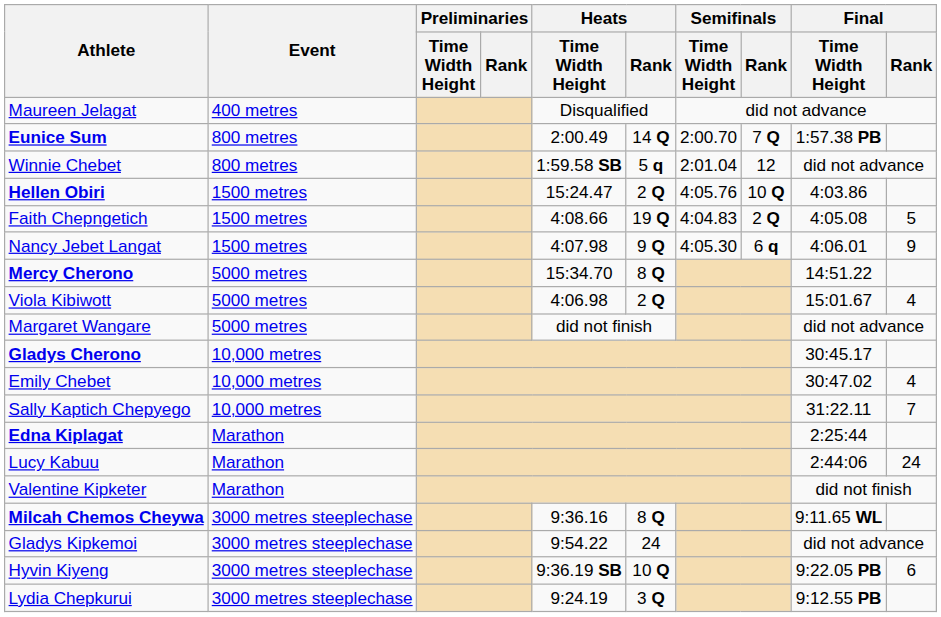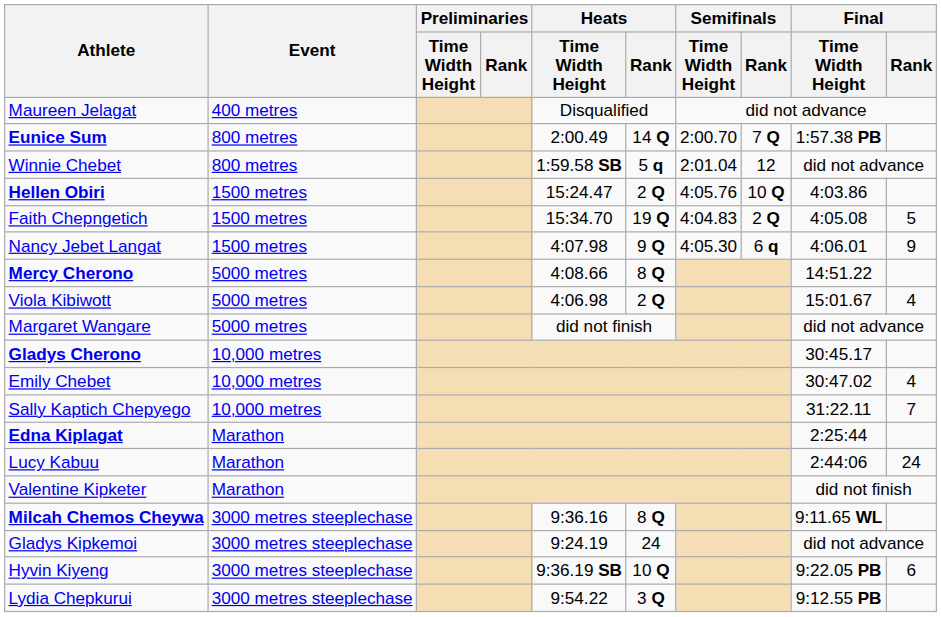 <table class=wikitable style="font-size:90%;">
 <tr>
 <th rowspan="2">Athlete</th>
 <th rowspan="2">Event</th>
 <th colspan="2" style="border-right:single;">Preliminaries</th>
 <th colspan="2" style="border-right:single;">Heats</th>
 <th colspan="2" style="border-right:single;">Semifinals</th>
 <th colspan="2" style="border-right:single;">Final</th>
 </tr>
 <tr>
 <th>Time<br>Width<br>Height</th>
 <th>Rank</th>
 <th>Time<br>Width<br>Height</th>
 <th>Rank</th>
 <th>Time<br>Width<br>Height</th>
 <th>Rank</th>
 <th>Time<br>Width<br>Height</th>
 <th>Rank</th>
 </tr>
 <tr style="border-top: single;">
 <td><a href='#'>Maureen Jelagat</a></td>
 <td><a href='#'>400 metres</a></td>
 <td colspan= 2 bgcolor="wheat"></td>
 <td align=center colspan=2>Disqualified</td>
 <td align=center colspan=4>did not advance</td>
 </tr>
 <tr style="border-top: single;">
 <td><strong><a href='#'>Eunice Sum</a></strong></td>
 <td><a href='#'>800 metres</a></td>
 <td colspan= 2 bgcolor="wheat"></td>
 <td align=center>2:00.49</td>
 <td align=center>14 <strong>Q</strong></td>
 <td align=center>2:00.70</td>
 <td align=center>7 <strong>Q</strong></td>
 <td align=center>1:57.38 <strong>PB</strong></td>
 <td align=center></td>
 </tr>
 <tr>
 <td><a href='#'>Winnie Chebet</a></td>
 <td><a href='#'>800 metres</a></td>
 <td colspan= 2 bgcolor="wheat"></td>
 <td align=center>1:59.58 <strong>SB</strong></td>
 <td align=center>5 <strong>q</strong></td>
 <td align=center>2:01.04</td>
 <td align=center>12</td>
 <td align=center colspan=2>did not advance</td>
 </tr>
 <tr style="border-top: single;">
 <td><strong><a href='#'>Hellen Obiri</a></strong></td>
 <td><a href='#'>1500 metres</a></td>
 <td colspan= 2 bgcolor="wheat"></td>
 <td align=center>15:24.47</td>
 <td align=center>2 <strong>Q</strong></td>
 <td align=center>4:05.76</td>
 <td align=center>10 <strong>Q</strong></td>
 <td align=center>4:03.86</td>
 <td align=center></td>
 </tr>
 <tr>
 <td><a href='#'>Faith Chepngetich</a></td>
 <td><a href='#'>1500 metres</a></td>
 <td colspan= 2 bgcolor="wheat"></td>
-<td align=center>4:08.66</td>
+<td align=center>15:34.70</td>
 <td align=center>19 <strong>Q</strong></td>
 <td align=center>4:04.83</td>
 <td align=center>2 <strong>Q</strong></td>
 <td align=center>4:05.08</td>
 <td align=center>5</td>
 </tr>
 <tr>
 <td><a href='#'>Nancy Jebet Langat</a></td>
 <td><a href='#'>1500 metres</a></td>
 <td colspan= 2 bgcolor="wheat"></td>
 <td align=center>4:07.98</td>
 <td align=center>9 <strong>Q</strong></td>
 <td align=center>4:05.30</td>
 <td align=center>6 <strong>q</strong></td>
 <td align=center>4:06.01</td>
 <td align=center>9</td>
 </tr>
 <tr style="border-top: single;">
 <td><strong><a href='#'>Mercy Cherono</a></strong></td>
 <td><a href='#'>5000 metres</a></td>
 <td colspan=2 bgcolor="wheat"></td>
-<td align=center>15:34.70</td>
+<td align=center>4:08.66</td>
 <td align=center>8 <strong>Q</strong></td>
 <td colspan=2 bgcolor="wheat"></td>
 <td align=center>14:51.22</td>
 <td align=center></td>
 </tr>
 <tr>
 <td><a href='#'>Viola Kibiwott</a></td>
 <td><a href='#'>5000 metres</a></td>
 <td colspan=2 bgcolor="wheat"></td>
 <td align=center>4:06.98</td>
 <td align=center>2 <strong>Q</strong></td>
 <td colspan=2 bgcolor="wheat"></td>
 <td align=center>15:01.67</td>
 <td align=center>4</td>
 </tr>
 <tr>
 <td><a href='#'>Margaret Wangare</a></td>
 <td><a href='#'>5000 metres</a></td>
 <td colspan=2 bgcolor="wheat"></td>
 <td align=center colspan=2>did not finish</td>
 <td colspan=2 bgcolor="wheat"></td>
 <td align=center colspan=2>did not advance</td>
 </tr>
 <tr style="border-top: single;">
 <td><strong><a href='#'>Gladys Cherono</a></strong></td>
 <td><a href='#'>10,000 metres</a></td>
 <td colspan= 6 bgcolor="wheat"></td>
 <td align=center>30:45.17</td>
 <td align=center></td>
 </tr>
 <tr>
 <td><a href='#'>Emily Chebet</a></td>
 <td><a href='#'>10,000 metres</a></td>
 <td colspan= 6 bgcolor="wheat"></td>
 <td align=center>30:47.02</td>
 <td align=center>4</td>
 </tr>
 <tr>
 <td><a href='#'>Sally Kaptich Chepyego</a></td>
 <td><a href='#'>10,000 metres</a></td>
 <td colspan= 6 bgcolor="wheat"></td>
 <td align=center>31:22.11</td>
 <td align=center>7</td>
 </tr>
 <tr style="border-top: single;">
 <td><strong><a href='#'>Edna Kiplagat</a></strong></td>
 <td><a href='#'>Marathon</a></td>
 <td colspan= 6 bgcolor="wheat"></td>
 <td align=center>2:25:44</td>
 <td align=center></td>
 </tr>
 <tr>
 <td><a href='#'>Lucy Kabuu</a></td>
 <td><a href='#'>Marathon</a></td>
 <td colspan= 6 bgcolor="wheat"></td>
 <td align=center>2:44:06</td>
 <td align=center>24</td>
 </tr>
 <tr>
 <td><a href='#'>Valentine Kipketer</a></td>
 <td><a href='#'>Marathon</a></td>
 <td colspan= 6 bgcolor="wheat"></td>
 <td align=center colspan=2>did not finish</td>
 </tr>
 <tr style="border-top: single;">
 <td><strong><a href='#'>Milcah Chemos Cheywa</a></strong></td>
 <td><a href='#'>3000 metres steeplechase</a></td>
 <td colspan=2 bgcolor="wheat"></td>
 <td align=center>9:36.16</td>
 <td align=center>8 <strong>Q</strong></td>
 <td colspan=2 bgcolor="wheat"></td>
 <td align=center>9:11.65 <strong>WL</strong></td>
 <td align=center></td>
 </tr>
 <tr>
 <td><a href='#'>Gladys Kipkemoi</a></td>
 <td><a href='#'>3000 metres steeplechase</a></td>
 <td colspan=2 bgcolor="wheat"></td>
-<td align=center>9:54.22</td>
+<td align=center>9:24.19</td>
 <td align=center>24</td>
 <td colspan=2 bgcolor="wheat"></td>
 <td align=center colspan=2>did not advance</td>
 </tr>
 <tr>
 <td><a href='#'>Hyvin Kiyeng</a></td>
 <td><a href='#'>3000 metres steeplechase</a></td>
 <td colspan=2 bgcolor="wheat"></td>
 <td align=center>9:36.19 <strong>SB</strong></td>
 <td align=center>10 <strong>Q</strong></td>
 <td colspan=2 bgcolor="wheat"></td>
 <td align=center>9:22.05 <strong>PB</strong></td>
 <td align=center>6</td>
 </tr>
 <tr>
 <td><a href='#'>Lydia Chepkurui</a></td>
 <td><a href='#'>3000 metres steeplechase</a></td>
 <td colspan=2 bgcolor="wheat"></td>
-<td align=center>9:24.19</td>
+<td align=center>9:54.22</td>
 <td align=center>3 <strong>Q</strong></td>
 <td colspan=2 bgcolor="wheat"></td>
 <td align=center>9:12.55 <strong>PB</strong></td>
 <td align=center></td>
 </tr>
 </table>
